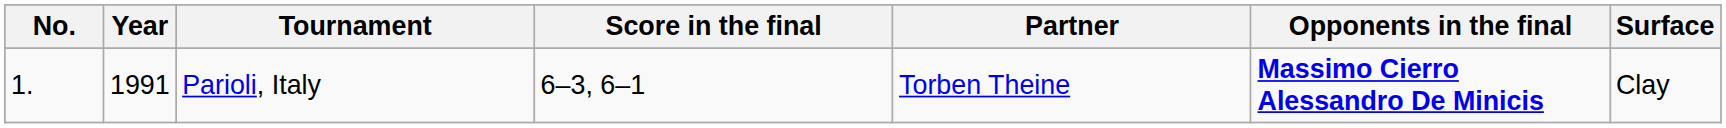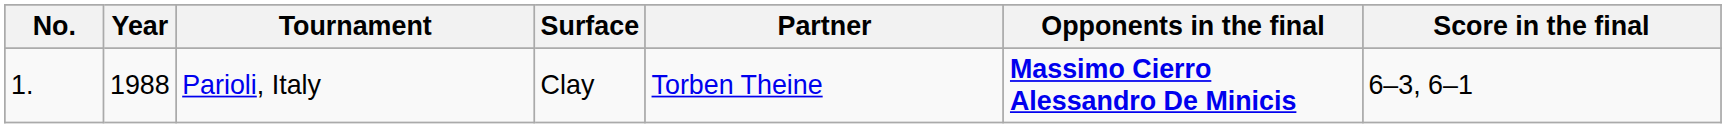 <table class="sortable wikitable" style=font-size:97%>
 <tr>
 <th width=50>No.</th>
 <th width=10>Year</th>
 <th width=200>Tournament</th>
-<th width=200>Score in the final</th>
+<th width=50>Surface</th>
 <th width=200>Partner</th>
 <th width=200>Opponents in the final</th>
-<th width=50>Surface</th>
+<th width=200>Score in the final</th>
 </tr>
 <tr>
 <td>1.</td>
-<td>1991</td>
+<td>1988</td>
 <td><a href='#'>Parioli</a>, Italy</td>
-<td>6–3, 6–1</td>
+<td>Clay</td>
 <td> <a href='#'>Torben Theine</a></td>
 <td><strong> <a href='#'>Massimo Cierro</a><br> <a href='#'>Alessandro De Minicis</a></strong></td>
-<td>Clay</td>
+<td>6–3, 6–1</td>
 </tr>
 </table>
